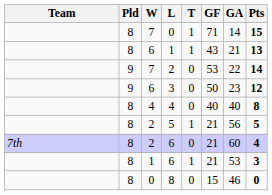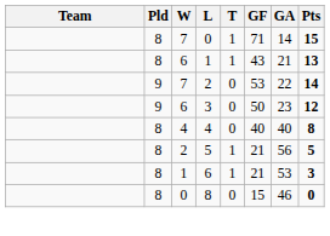 <table class="wikitable">
 <tr>
 <th bgcolor="#efefef" width="150">Team</th>
 <th bgcolor="#efefef" width="20">Pld</th>
 <th bgcolor="#efefef" width="20">W</th>
 <th bgcolor="#efefef" width="20">L</th>
 <th bgcolor="#efefef" width="20">T</th>
 <th bgcolor="#efefef" width="20">GF</th>
 <th bgcolor="#efefef" width="20">GA</th>
 <th bgcolor="#efefef" width="20">Pts</th>
 </tr>
 <tr align=center>
 <td align=left></td>
 <td>8</td>
 <td>7</td>
 <td>0</td>
 <td>1</td>
 <td>71</td>
 <td>14</td>
 <td><strong>15</strong></td>
 </tr>
 <tr align=center>
 <td align=left></td>
 <td>8</td>
 <td>6</td>
 <td>1</td>
 <td>1</td>
 <td>43</td>
 <td>21</td>
 <td><strong>13</strong></td>
 </tr>
 <tr align=center>
 <td align=left></td>
 <td>9</td>
 <td>7</td>
 <td>2</td>
 <td>0</td>
 <td>53</td>
 <td>22</td>
 <td><strong>14</strong></td>
 </tr>
 <tr align=center>
 <td align=left></td>
 <td>9</td>
 <td>6</td>
 <td>3</td>
 <td>0</td>
 <td>50</td>
 <td>23</td>
 <td><strong>12</strong></td>
 </tr>
 <tr align=center>
 <td align=left></td>
 <td>8</td>
 <td>4</td>
 <td>4</td>
 <td>0</td>
 <td>40</td>
 <td>40</td>
 <td><strong>8</strong></td>
 </tr>
 <tr align=center>
 <td align=left></td>
 <td>8</td>
 <td>2</td>
 <td>5</td>
 <td>1</td>
 <td>21</td>
 <td>56</td>
 <td><strong>5</strong></td>
 </tr>
-<tr align=center bgcolor="ccccff">
-<td align=left> <em>7th</em></td>
-<td>8</td>
-<td>2</td>
-<td>6</td>
-<td>0</td>
-<td>21</td>
-<td>60</td>
-<td><strong>4</strong></td>
-</tr>
 <tr align=center>
 <td align=left></td>
 <td>8</td>
 <td>1</td>
 <td>6</td>
 <td>1</td>
 <td>21</td>
 <td>53</td>
 <td><strong>3</strong></td>
 </tr>
 <tr align=center>
 <td align=left></td>
 <td>8</td>
 <td>0</td>
 <td>8</td>
 <td>0</td>
 <td>15</td>
 <td>46</td>
 <td><strong>0</strong></td>
 </tr>
 </table>
